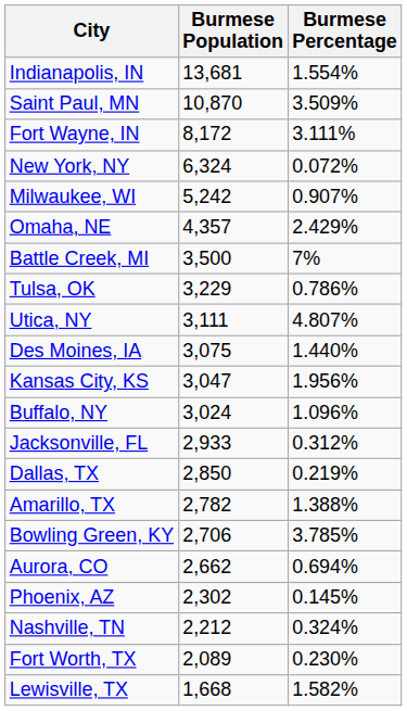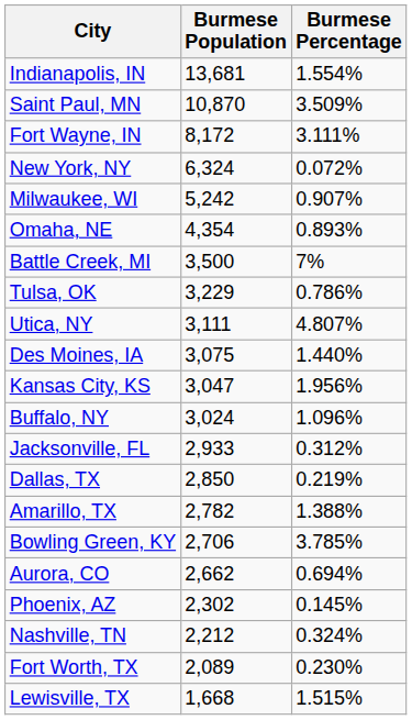 <table class="wikitable sortable">
 <tr>
 <th>City</th>
 <th>Burmese<br>Population</th>
 <th>Burmese<br>Percentage</th>
 </tr>
 <tr>
 <td><a href='#'>Indianapolis, IN</a></td>
 <td>13,681</td>
 <td>1.554%</td>
 </tr>
 <tr>
 <td><a href='#'>Saint Paul, MN</a></td>
 <td>10,870</td>
 <td>3.509%</td>
 </tr>
 <tr>
 <td><a href='#'>Fort Wayne, IN</a></td>
 <td>8,172</td>
 <td>3.111%</td>
 </tr>
 <tr>
 <td><a href='#'>New York, NY</a></td>
 <td>6,324</td>
 <td>0.072%</td>
 </tr>
 <tr>
 <td><a href='#'>Milwaukee, WI</a></td>
 <td>5,242</td>
 <td>0.907%</td>
 </tr>
 <tr>
 <td><a href='#'>Omaha, NE</a></td>
-<td>4,357</td>
-<td>2.429%</td>
+<td>4,354</td>
+<td>0.893%</td>
 </tr>
 <tr>
 <td><a href='#'>Battle Creek, MI</a></td>
 <td>3,500</td>
 <td>7%</td>
 </tr>
 <tr>
 <td><a href='#'>Tulsa, OK</a></td>
 <td>3,229</td>
 <td>0.786%</td>
 </tr>
 <tr>
 <td><a href='#'>Utica, NY</a></td>
 <td>3,111</td>
 <td>4.807%</td>
 </tr>
 <tr>
 <td><a href='#'>Des Moines, IA</a></td>
 <td>3,075</td>
 <td>1.440%</td>
 </tr>
 <tr>
 <td><a href='#'>Kansas City, KS</a></td>
 <td>3,047</td>
 <td>1.956%</td>
 </tr>
 <tr>
 <td><a href='#'>Buffalo, NY</a></td>
 <td>3,024</td>
 <td>1.096%</td>
 </tr>
 <tr>
 <td><a href='#'>Jacksonville, FL</a></td>
 <td>2,933</td>
 <td>0.312%</td>
 </tr>
 <tr>
 <td><a href='#'>Dallas, TX</a></td>
 <td>2,850</td>
 <td>0.219%</td>
 </tr>
 <tr>
 <td><a href='#'>Amarillo, TX</a></td>
 <td>2,782</td>
 <td>1.388%</td>
 </tr>
 <tr>
 <td><a href='#'>Bowling Green, KY</a></td>
 <td>2,706</td>
 <td>3.785%</td>
 </tr>
 <tr>
 <td><a href='#'>Aurora, CO</a></td>
 <td>2,662</td>
 <td>0.694%</td>
 </tr>
 <tr>
 <td><a href='#'>Phoenix, AZ</a></td>
 <td>2,302</td>
 <td>0.145%</td>
 </tr>
 <tr>
 <td><a href='#'>Nashville, TN</a></td>
 <td>2,212</td>
 <td>0.324%</td>
 </tr>
 <tr>
 <td><a href='#'>Fort Worth, TX</a></td>
 <td>2,089</td>
 <td>0.230%</td>
 </tr>
 <tr>
 <td><a href='#'>Lewisville, TX</a></td>
 <td>1,668</td>
-<td>1.582%</td>
+<td>1.515%</td>
 </tr>
 </table>
